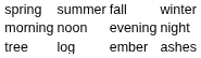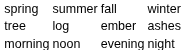 <table>
 <tr>
 <td>spring</td>
 <td>summer</td>
 <td>fall</td>
 <td>winter</td>
 </tr>
 <tr>
+<td>tree</td>
+<td>log</td>
+<td>ember</td>
+<td>ashes</td>
+</tr>
+<tr>
 <td>morning</td>
 <td>noon</td>
 <td>evening</td>
 <td>night</td>
 </tr>
-<tr>
-<td>tree</td>
-<td>log</td>
-<td>ember</td>
-<td>ashes</td>
-</tr>
 </table>
